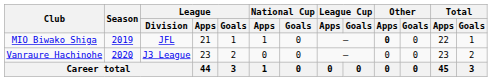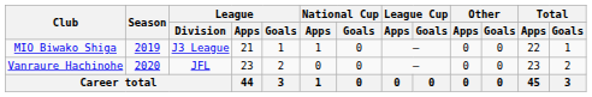 <table class="wikitable" style="text-align: center">
 <tr>
 <th rowspan="2">Club</th>
 <th rowspan="2">Season</th>
 <th colspan="3">League</th>
 <th colspan="2">National Cup</th>
 <th colspan="2">League Cup</th>
 <th colspan="2">Other</th>
 <th colspan="2">Total</th>
 </tr>
 <tr>
 <th>Division</th>
 <th>Apps</th>
 <th>Goals</th>
 <th>Apps</th>
 <th>Goals</th>
 <th>Apps</th>
 <th>Goals</th>
 <th>Apps</th>
 <th>Goals</th>
 <th>Apps</th>
 <th>Goals</th>
 </tr>
 <tr>
 <td><a href='#'>MIO Biwako Shiga</a></td>
 <td><a href='#'>2019</a></td>
-<td><a href='#'>JFL</a></td>
+<td><a href='#'>J3 League</a></td>
 <td>21</td>
 <td>1</td>
 <td>1</td>
 <td>0</td>
 <td colspan="2">–</td>
-<td><strong>0</strong></td>
+<td>0</td>
 <td>0</td>
 <td>22</td>
 <td>1</td>
 </tr>
 <tr>
 <td><a href='#'>Vanraure Hachinohe</a></td>
 <td><a href='#'>2020</a></td>
-<td><a href='#'>J3 League</a></td>
+<td><a href='#'>JFL</a></td>
 <td>23</td>
 <td>2</td>
 <td>0</td>
 <td>0</td>
 <td colspan="2">–</td>
 <td>0</td>
 <td>0</td>
 <td>23</td>
 <td>2</td>
 </tr>
 <tr>
 <th colspan=3>Career total</th>
 <th>44</th>
 <th>3</th>
 <th>1</th>
 <th>0</th>
 <th>0</th>
 <th>0</th>
 <th>0</th>
 <th>0</th>
 <th>45</th>
 <th>3</th>
 </tr>
 </table>
